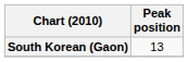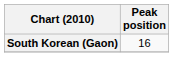 <table class="wikitable plainrowheaders sortable" style="text-align:center;">
 <tr>
 <th>Chart (2010)</th>
 <th>Peak<br>position</th>
 </tr>
 <tr>
 <th scope="row">South Korean (Gaon)</th>
-<td>13</td>
+<td>16</td>
 </tr>
 <tr>
 </tr>
 </table>
